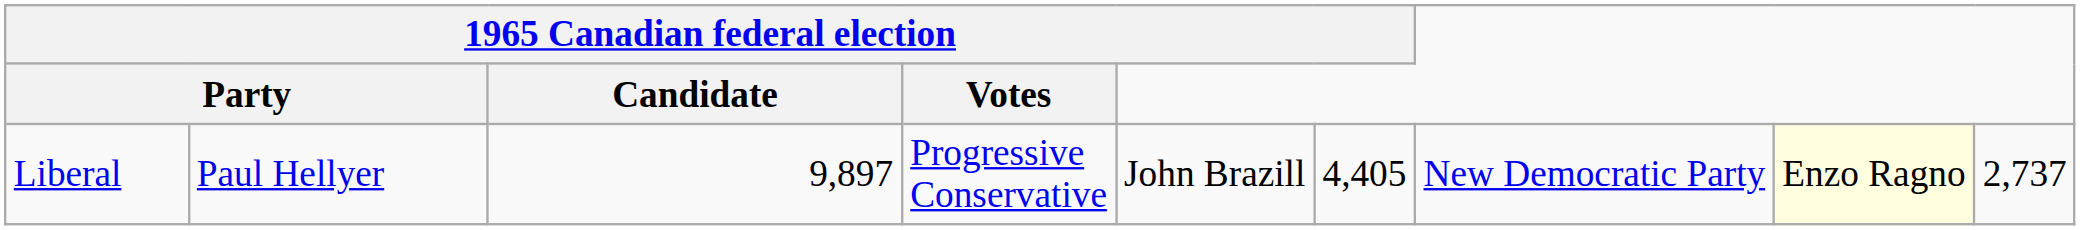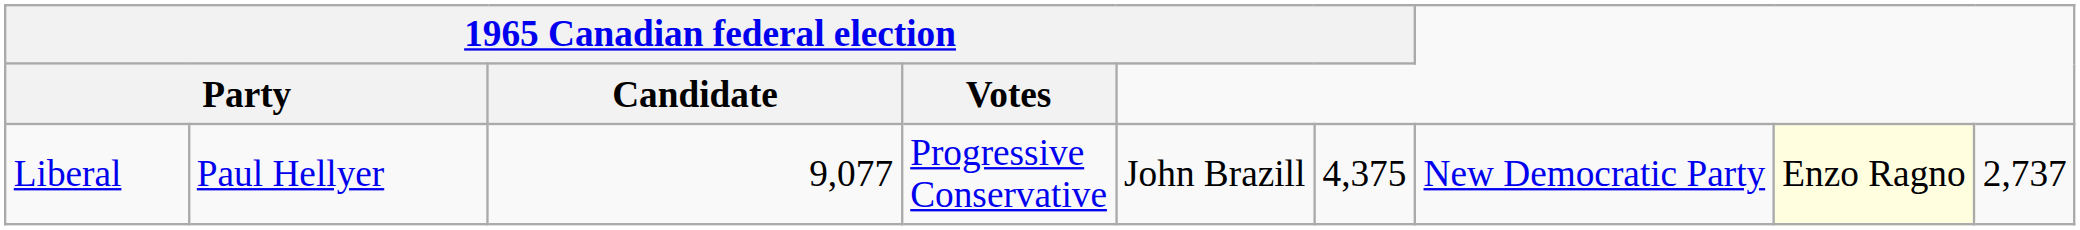 <table class="wikitable">
 <tr style="background:#e9e9e9;">
 <th colspan="6"><a href='#'>1965 Canadian federal election</a></th>
 </tr>
 <tr style="background:#e9e9e9;">
 <th colspan="2" style="width: 200px">Party</th>
 <th style="width: 170px">Candidate</th>
 <th style="width: 40px">Votes</th>
 </tr>
 <tr>
 <td><a href='#'>Liberal</a></td>
 <td><a href='#'>Paul Hellyer</a></td>
-<td align="right">9,897<br></td>
+<td align="right">9,077<br></td>
 <td><a href='#'>Progressive Conservative</a></td>
 <td>John Brazill</td>
-<td align="right">4,405<br></td>
+<td align="right">4,375<br></td>
 <td><a href='#'>New Democratic Party</a></td>
 <td style="background: lightyellow;">Enzo Ragno</td>
 <td align="right">2,737</td>
 </tr>
 </table>
